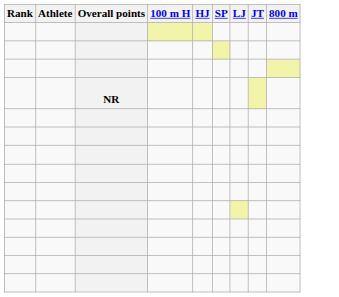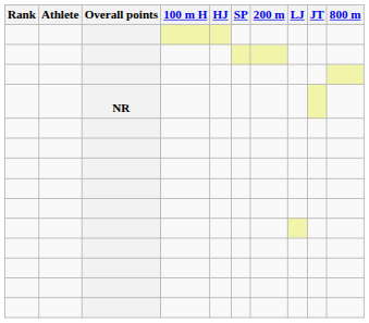 <table class="wikitable sortable" style="font-size:95%;">
 <tr>
 <th>Rank</th>
 <th>Athlete</th>
 <th>Overall points</th>
 <th><a href='#'>100 m H</a></th>
 <th><a href='#'>HJ</a></th>
 <th><a href='#'>SP</a></th>
+<th><a href='#'>200 m</a></th>
 <th><a href='#'>LJ</a></th>
 <th><a href='#'>JT</a></th>
 <th><a href='#'>800 m</a></th>
 </tr>
 <tr>
 <td align=center></td>
 <td align=left> <br></td>
 <th></th>
 <td bgcolor=#F2F5A9></td>
 <td bgcolor=#F2F5A9></td>
 <td></td>
 <td></td>
 <td></td>
 <td></td>
+<td></td>
 </tr>
 <tr>
 <td align=center></td>
 <td align=left> <br></td>
 <th></th>
 <td></td>
 <td></td>
+<td bgcolor=#F2F5A9></td>
 <td bgcolor=#F2F5A9></td>
 <td></td>
 <td></td>
 <td></td>
 </tr>
 <tr>
 <td align=center></td>
 <td align=left> <br></td>
 <th></th>
 <td></td>
 <td></td>
 <td></td>
 <td></td>
 <td></td>
+<td></td>
 <td bgcolor=#F2F5A9></td>
 </tr>
 <tr>
 <td align=center></td>
 <td align=left> <br></td>
 <th><br>NR</th>
+<td></td>
 <td></td>
 <td></td>
 <td></td>
 <td></td>
 <td bgcolor=#F2F5A9></td>
 <td></td>
 </tr>
 <tr>
 <td align=center></td>
 <td align=left> <br></td>
 <th></th>
 <td></td>
 <td></td>
 <td></td>
 <td></td>
 <td></td>
 <td></td>
+<td></td>
 </tr>
 <tr>
 <td align=center></td>
 <td align=left> <br></td>
 <th></th>
+<td></td>
 <td></td>
 <td></td>
 <td></td>
 <td></td>
 <td></td>
 <td></td>
 </tr>
 <tr>
 <td align=center></td>
 <td align=left> <br></td>
 <th></th>
 <td></td>
 <td></td>
 <td></td>
 <td></td>
 <td></td>
 <td></td>
+<td></td>
 </tr>
 <tr>
 <td align=center></td>
 <td align=left> <br></td>
 <th></th>
+<td></td>
 <td></td>
 <td></td>
 <td></td>
 <td></td>
 <td></td>
 <td></td>
 </tr>
 <tr>
 <td align=center></td>
 <td align=left> <br></td>
 <th></th>
 <td></td>
 <td></td>
 <td></td>
 <td></td>
 <td></td>
 <td></td>
+<td></td>
 </tr>
 <tr>
 <td align=center></td>
 <td align=left> <br></td>
 <th></th>
+<td></td>
 <td></td>
 <td></td>
 <td></td>
 <td bgcolor=#F2F5A9></td>
 <td></td>
 <td></td>
 </tr>
 <tr>
 <td align=center></td>
 <td align=left> <br></td>
 <th></th>
 <td></td>
 <td></td>
 <td></td>
 <td></td>
 <td></td>
 <td></td>
+<td></td>
 </tr>
 <tr>
 <td align=center></td>
 <td align=left> <br></td>
 <th></th>
+<td></td>
 <td></td>
 <td></td>
 <td></td>
 <td></td>
 <td></td>
 <td></td>
 </tr>
 <tr>
 <td align=center></td>
 <td align=left> <br></td>
 <th></th>
 <td></td>
 <td></td>
 <td></td>
 <td></td>
 <td></td>
 <td></td>
+<td></td>
 </tr>
 <tr>
 <td align=center></td>
 <td align=left> <br></td>
 <th></th>
 <td></td>
 <td></td>
 <td></td>
 <td></td>
 <td></td>
 <td></td>
+<td></td>
 </tr>
 </table>
